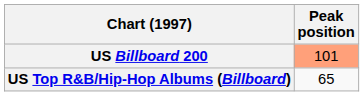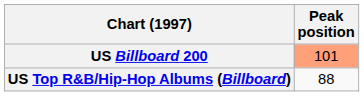 <table class="wikitable sortable plainrowheaders" style="text-align:center">
 <tr>
 <th scope="col">Chart (1997)</th>
 <th scope="col">Peak<br> position</th>
 </tr>
 <tr>
 <th scope="row">US <a href='#'><em>Billboard</em> 200</a></th>
 <td style="background: lightsalmon;">101</td>
 </tr>
 <tr>
 <th scope="row">US <a href='#'>Top R&B/Hip-Hop Albums</a> (<em><a href='#'>Billboard</a></em>)</th>
-<td>65</td>
+<td>88</td>
 </tr>
 </table>
